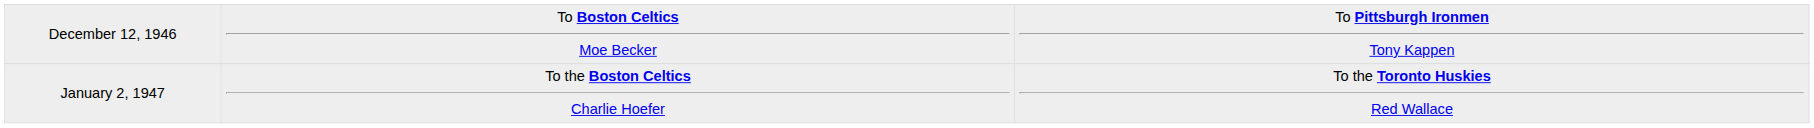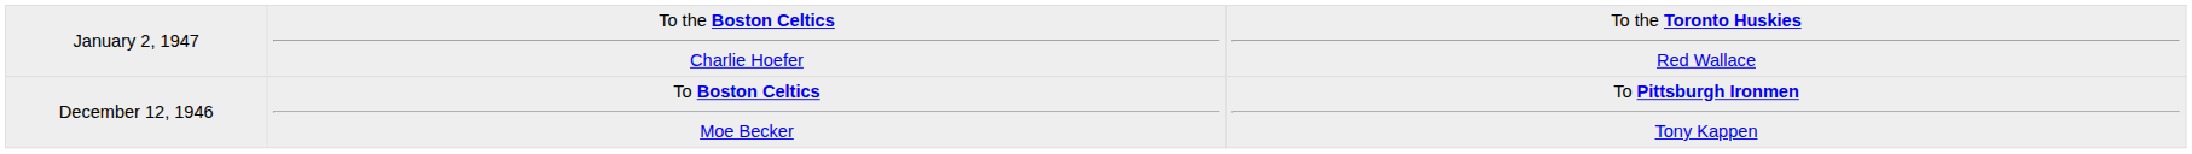 <table border=1 style="border-collapse:collapse; text-align: center; width: 100%" bordercolor="#DFDFDF"  cellpadding="5">
+<tr>
+</tr>
+<tr bgcolor="eeeeee">
+<td style="width:12%">January 2, 1947<br></td>
+<td style="width:44%" valign="top">To the <strong><a href='#'>Boston Celtics</a></strong><hr><a href='#'>Charlie Hoefer</a></td>
+<td style="width:44%" valign="top">To the <strong><a href='#'>Toronto Huskies</a></strong><hr><a href='#'>Red Wallace</a></td>
+</tr>
 <tr>
 </tr>
 <tr bgcolor="eeeeee">
 <td style="width:12%">December 12, 1946<br></td>
 <td style="width:44%" valign="top">To <strong><a href='#'>Boston Celtics</a></strong><hr><a href='#'>Moe Becker</a></td>
 <td style="width:44%" valign="top">To <strong><a href='#'>Pittsburgh Ironmen</a></strong><hr><a href='#'>Tony Kappen</a></td>
 </tr>
-<tr>
-</tr>
-<tr bgcolor="eeeeee">
-<td style="width:12%">January 2, 1947<br></td>
-<td style="width:44%" valign="top">To the <strong><a href='#'>Boston Celtics</a></strong><hr><a href='#'>Charlie Hoefer</a></td>
-<td style="width:44%" valign="top">To the <strong><a href='#'>Toronto Huskies</a></strong><hr><a href='#'>Red Wallace</a></td>
-</tr>
 </table>
